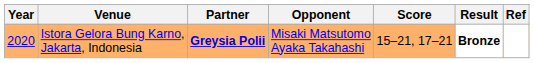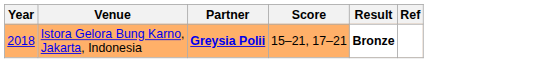 <table class="sortable wikitable" style="font-size: 90%">
 <tr>
 <th>Year</th>
 <th>Venue</th>
 <th>Partner</th>
-<th>Opponent</th>
 <th>Score</th>
 <th>Result</th>
 <th>Ref</th>
 </tr>
 <tr style="background:#FFB069">
-<td align="center"><a href='#'>2020</a></td>
+<td align="center"><a href='#'>2018</a></td>
 <td align="left"><a href='#'>Istora Gelora Bung Karno</a>,<br><a href='#'>Jakarta</a>, Indonesia</td>
 <td align="left"><strong> <a href='#'>Greysia Polii</a></strong></td>
-<td align="left"> <a href='#'>Misaki Matsutomo</a><br> <a href='#'>Ayaka Takahashi</a></td>
 <td align="left">15–21, 17–21</td>
 <td style="text-align:left; background:white"> <strong>Bronze</strong></td>
 <td style="text-align:center; background:white"></td>
 </tr>
 </table>
